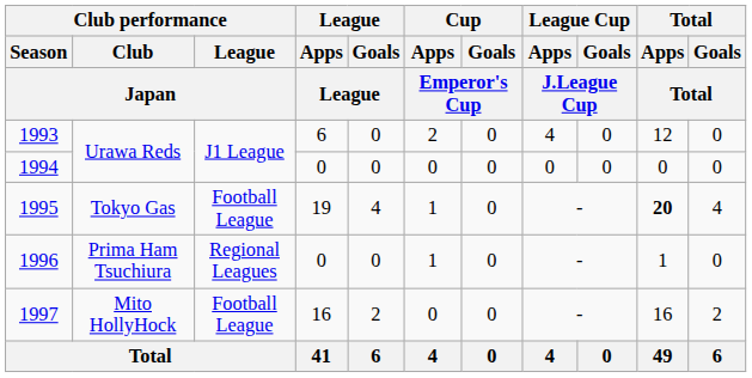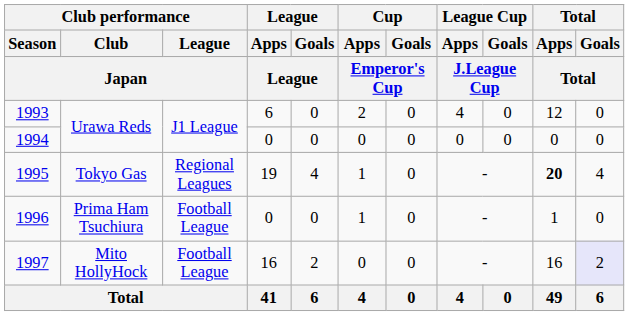 <table class="wikitable" style="text-align:center;">
 <tr>
 <th colspan=3>Club performance</th>
 <th colspan=2>League</th>
 <th colspan=2>Cup</th>
 <th colspan=2>League Cup</th>
 <th colspan=2>Total</th>
 </tr>
 <tr>
 <th>Season</th>
 <th>Club</th>
 <th>League</th>
 <th>Apps</th>
 <th>Goals</th>
 <th>Apps</th>
 <th>Goals</th>
 <th>Apps</th>
 <th>Goals</th>
 <th>Apps</th>
 <th>Goals</th>
 </tr>
 <tr>
 <th colspan=3>Japan</th>
 <th colspan=2>League</th>
 <th colspan=2><a href='#'>Emperor's Cup</a></th>
 <th colspan=2><a href='#'>J.League Cup</a></th>
 <th colspan=2>Total</th>
 </tr>
 <tr>
 <td><a href='#'>1993</a></td>
 <td rowspan="2"><a href='#'>Urawa Reds</a></td>
 <td rowspan="2"><a href='#'>J1 League</a></td>
 <td>6</td>
 <td>0</td>
 <td>2</td>
 <td>0</td>
 <td>4</td>
 <td>0</td>
 <td>12</td>
 <td>0</td>
 </tr>
 <tr>
 <td><a href='#'>1994</a></td>
 <td>0</td>
 <td>0</td>
 <td>0</td>
 <td>0</td>
 <td>0</td>
 <td>0</td>
 <td>0</td>
 <td>0</td>
 </tr>
 <tr>
 <td><a href='#'>1995</a></td>
 <td><a href='#'>Tokyo Gas</a></td>
-<td><a href='#'>Football League</a></td>
+<td><a href='#'>Regional Leagues</a></td>
 <td>19</td>
 <td>4</td>
 <td>1</td>
 <td>0</td>
 <td colspan="2">-</td>
 <td><strong>20</strong></td>
 <td>4</td>
 </tr>
 <tr>
 <td><a href='#'>1996</a></td>
 <td><a href='#'>Prima Ham Tsuchiura</a></td>
-<td><a href='#'>Regional Leagues</a></td>
+<td><a href='#'>Football League</a></td>
 <td>0</td>
 <td>0</td>
 <td>1</td>
 <td>0</td>
 <td colspan="2">-</td>
 <td>1</td>
 <td>0</td>
 </tr>
 <tr>
 <td><a href='#'>1997</a></td>
 <td><a href='#'>Mito HollyHock</a></td>
 <td><a href='#'>Football League</a></td>
 <td>16</td>
 <td>2</td>
 <td>0</td>
 <td>0</td>
 <td colspan="2">-</td>
 <td>16</td>
-<td>2</td>
+<td style="background: lavender;">2</td>
 </tr>
 <tr>
 <th colspan=3>Total</th>
 <th>41</th>
 <th>6</th>
 <th>4</th>
 <th>0</th>
 <th>4</th>
 <th>0</th>
 <th>49</th>
 <th>6</th>
 </tr>
 </table>
